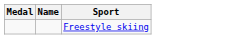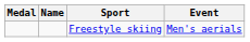 <table class="wikitable sortable" style="font-size:90%">
 <tr>
 <th>Medal</th>
 <th>Name</th>
 <th>Sport</th>
+<th>Event</th>
 </tr>
 <tr>
 <td></td>
 <td></td>
 <td><a href='#'>Freestyle skiing</a></td>
+<td><a href='#'>Men's aerials</a></td>
 </tr>
 </table>
